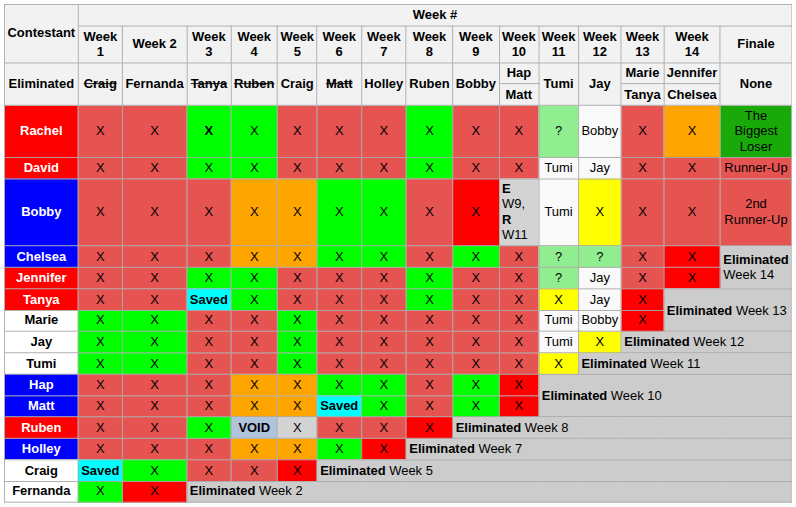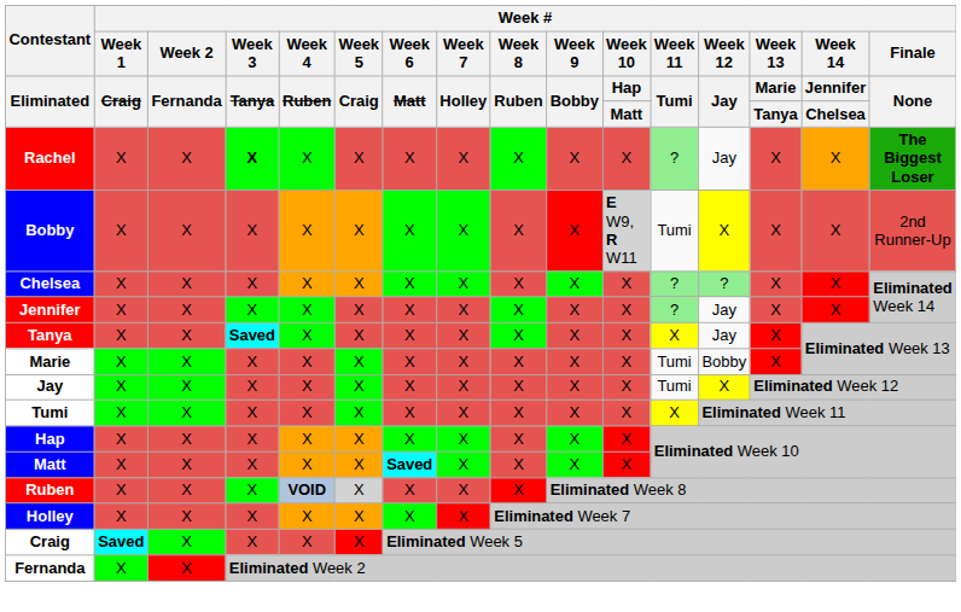 <table class="wikitable"  style="margin:auto; text-align:center; font-size:90%; line-height:17px;">
 <tr>
 <th rowspan="2">Contestant</th>
 <th colspan="15">Week #</th>
 </tr>
 <tr>
 <th>Week 1</th>
 <th>Week 2</th>
 <th>Week 3</th>
 <th>Week 4</th>
 <th>Week 5</th>
 <th>Week 6</th>
 <th>Week 7</th>
 <th>Week 8</th>
 <th>Week 9</th>
 <th>Week 10</th>
 <th>Week 11</th>
 <th>Week 12</th>
 <th>Week 13</th>
 <th>Week 14</th>
 <th>Finale</th>
 </tr>
 <tr>
 <th rowspan="2">Eliminated</th>
 <th rowspan="2"><s>Craig</s></th>
 <th rowspan="2">Fernanda</th>
 <th rowspan="2"><s>Tanya</s></th>
 <th rowspan="2"><s>Ruben</s></th>
 <th rowspan="2">Craig</th>
 <th rowspan="2"><s>Matt</s></th>
 <th rowspan="2">Holley</th>
 <th rowspan="2">Ruben</th>
 <th rowspan="2">Bobby</th>
 <th>Hap</th>
 <th rowspan="2">Tumi</th>
 <th rowspan="2">Jay</th>
 <th>Marie</th>
 <th>Jennifer</th>
 <th rowspan="2">None</th>
 </tr>
 <tr>
 <th>Matt</th>
 <th>Tanya</th>
 <th>Chelsea</th>
 </tr>
 <tr>
 <td style="background:red;color:white;"><strong>Rachel</strong></td>
 <td style="background:#e55451;">X</td>
 <td style="background:#e55451;">X</td>
 <td style="background:lime;"><strong>X</strong></td>
 <td style="background:lime;">X</td>
 <td style="background:#e55451;">X</td>
 <td style="background:#e55451;">X</td>
 <td style="background:#e55451;">X</td>
 <td style="background:lime;">X</td>
 <td style="background:#e55451;">X</td>
 <td style="background:#e55451;">X</td>
 <td style="background:lightgreen;">?</td>
-<td>Bobby</td>
+<td>Jay</td>
 <td style="background:#e55451;">X</td>
 <td style="background:orange;">X</td>
-<td style="background:#19aa09;">The Biggest Loser</td>
-</tr>
-<tr>
-<td style="background:red;color:white;"><strong>David</strong></td>
-<td style="background:#e55451;">X</td>
-<td style="background:#e55451;">X</td>
-<td style="background:lime;">X</td>
-<td style="background:lime;">X</td>
-<td style="background:#e55451;">X</td>
-<td style="background:#e55451;">X</td>
-<td style="background:#e55451;">X</td>
-<td style="background:lime;">X</td>
-<td style="background:#e55451;">X</td>
-<td style="background:#e55451;">X</td>
-<td>Tumi</td>
-<td>Jay</td>
-<td style="background:#e55451;">X</td>
-<td style="background:#e55451;">X</td>
-<td style="background:#e55451;">Runner-Up</td>
+<td style="background:#19aa09;"><strong>The Biggest Loser</strong></td>
 </tr>
 <tr>
 <td style="background:blue;color:white;"><strong>Bobby</strong></td>
 <td style="background:#e55451;">X</td>
 <td style="background:#e55451;">X</td>
 <td style="background:#e55451;">X</td>
 <td style="background:orange;">X</td>
 <td style="background:orange;">X</td>
 <td style="background:lime;">X</td>
 <td style="background:lime;">X</td>
 <td style="background:#e55451;">X</td>
 <td style="background:red;">X</td>
 <td style="background:lightgrey; text-align:left;"><strong>E</strong> W9, <strong>R</strong> W11</td>
 <td>Tumi</td>
 <td style="background:yellow;">X</td>
 <td style="background:#e55451;">X</td>
 <td style="background:#e55451;">X</td>
 <td style="background:#e55451;">2nd Runner-Up</td>
 </tr>
 <tr>
 <td style="background:blue;color:white;"><strong>Chelsea</strong></td>
 <td style="background:#e55451;">X</td>
 <td style="background:#e55451;">X</td>
 <td style="background:#e55451;">X</td>
 <td style="background:orange;">X</td>
 <td style="background:orange;">X</td>
 <td style="background:lime;">X</td>
 <td style="background:lime;">X</td>
 <td style="background:#e55451;">X</td>
 <td style="background:lime;">X</td>
 <td style="background:#e55451;">X</td>
 <td style="background:lightgreen;">?</td>
 <td style="background:lightgreen;">?</td>
 <td style="background:#e55451;">X</td>
 <td style="background:red;">X</td>
 <td rowspan="2" style="background:#ccc; text-align:left;"><strong>Eliminated</strong> Week 14</td>
 </tr>
 <tr>
 <td style="background:red;color:white;"><strong>Jennifer</strong></td>
 <td style="background:#e55451;">X</td>
 <td style="background:#e55451;">X</td>
 <td style="background:lime;">X</td>
 <td style="background:lime;">X</td>
 <td style="background:#e55451;">X</td>
 <td style="background:#e55451;">X</td>
 <td style="background:#e55451;">X</td>
 <td style="background:lime;">X</td>
 <td style="background:#e55451;">X</td>
 <td style="background:#e55451;">X</td>
 <td style="background:lightgreen;">?</td>
 <td>Jay</td>
 <td style="background:#e55451;">X</td>
 <td style="background:red;">X</td>
 </tr>
 <tr>
 <td style="background:red;color:white;"><strong>Tanya</strong></td>
 <td style="background:#e55451;">X</td>
 <td style="background:#e55451;">X</td>
 <td style="background:cyan;"><strong>Saved</strong></td>
 <td style="background:lime;">X</td>
 <td style="background:#e55451;">X</td>
 <td style="background:#e55451;">X</td>
 <td style="background:#e55451;">X</td>
 <td style="background:lime;">X</td>
 <td style="background:#e55451;">X</td>
 <td style="background:#e55451;">X</td>
 <td style="background:yellow;">X</td>
 <td>Jay</td>
 <td style="background:red;">X</td>
 <td colspan="2" rowspan="2" style="background:#ccc; text-align:left;"><strong>Eliminated</strong> Week 13</td>
 </tr>
 <tr>
 <td style="background:white;color:black;"><strong>Marie</strong></td>
 <td style="background:lime;">X</td>
 <td style="background:lime;">X</td>
 <td style="background:#e55451;">X</td>
 <td style="background:#e55451;">X</td>
 <td style="background:lime;">X</td>
 <td style="background:#e55451;">X</td>
 <td style="background:#e55451;">X</td>
 <td style="background:#e55451;">X</td>
 <td style="background:#e55451;">X</td>
 <td style="background:#e55451;">X</td>
 <td>Tumi</td>
 <td>Bobby</td>
 <td style="background:red;">X</td>
 </tr>
 <tr>
 <td style="background:white;color:black;"><strong>Jay</strong></td>
 <td style="background:lime;">X</td>
 <td style="background:lime;">X</td>
 <td style="background:#e55451;">X</td>
 <td style="background:#e55451;">X</td>
 <td style="background:lime;">X</td>
 <td style="background:#e55451;">X</td>
 <td style="background:#e55451;">X</td>
 <td style="background:#e55451;">X</td>
 <td style="background:#e55451;">X</td>
 <td style="background:#e55451;">X</td>
 <td>Tumi</td>
 <td style="background:yellow;">X</td>
 <td colspan="3" style="background:#ccc; text-align:left;"><strong>Eliminated</strong> Week 12</td>
 </tr>
 <tr>
 <td style="background:white;color:black;"><strong>Tumi</strong></td>
 <td style="background:lime;">X</td>
 <td style="background:lime;">X</td>
 <td style="background:#e55451;">X</td>
 <td style="background:#e55451;">X</td>
 <td style="background:lime;">X</td>
 <td style="background:#e55451;">X</td>
 <td style="background:#e55451;">X</td>
 <td style="background:#e55451;">X</td>
 <td style="background:#e55451;">X</td>
 <td style="background:#e55451;">X</td>
 <td style="background:yellow;">X</td>
 <td colspan="4" style="background:#ccc; text-align:left;"><strong>Eliminated</strong> Week 11</td>
 </tr>
 <tr>
 <td style="background:blue;color:white;"><strong>Hap</strong></td>
 <td style="background:#e55451;">X</td>
 <td style="background:#e55451;">X</td>
 <td style="background:#e55451;">X</td>
 <td style="background:orange;">X</td>
 <td style="background:orange;">X</td>
 <td style="background:lime;">X</td>
 <td style="background:lime;">X</td>
 <td style="background:#e55451;">X</td>
 <td style="background:lime;">X</td>
 <td style="background:red;">X</td>
 <td colspan="5" rowspan="2" style="background:#ccc; text-align:left;"><strong>Eliminated</strong> Week 10</td>
 </tr>
 <tr>
 <td style="background:blue;color:white;"><strong>Matt</strong></td>
 <td style="background:#e55451;">X</td>
 <td style="background:#e55451;">X</td>
 <td style="background:#e55451;">X</td>
 <td style="background:orange;">X</td>
 <td style="background:orange;">X</td>
 <td style="background:cyan;"><strong>Saved</strong></td>
 <td style="background:lime;">X</td>
 <td style="background:#e55451;">X</td>
 <td style="background:lime;">X</td>
 <td style="background:red;">X</td>
 </tr>
 <tr>
 <td style="background:red;color:white;"><strong>Ruben</strong></td>
 <td style="background:#e55451;">X</td>
 <td style="background:#e55451;">X</td>
 <td style="background:lime;">X</td>
 <td style="background:lightsteelblue"><strong>VOID</strong></td>
 <td style="background:lightgrey;">X</td>
 <td style="background:#e55451;">X</td>
 <td style="background:#e55451;">X</td>
 <td style="background:red;">X</td>
 <td colspan="7" style="background:#ccc; text-align:left;"><strong>Eliminated</strong> Week 8</td>
 </tr>
 <tr>
 <td style="background:blue;color:white;"><strong>Holley</strong></td>
 <td style="background:#e55451;">X</td>
 <td style="background:#e55451;">X</td>
 <td style="background:#e55451;">X</td>
 <td style="background:orange;">X</td>
 <td style="background:orange;">X</td>
 <td style="background:lime;">X</td>
 <td style="background:red;">X</td>
 <td colspan="8" style="background:#ccc; text-align:left;"><strong>Eliminated</strong> Week 7</td>
 </tr>
 <tr>
 <td style="background:white;color:black;"><strong>Craig</strong></td>
 <td style="background:cyan;"><strong>Saved</strong></td>
 <td style="background:lime;">X</td>
 <td style="background:#e55451;">X</td>
 <td style="background:#e55451;">X</td>
 <td style="background:red;">X</td>
 <td colspan=10 style="background:#ccc; text-align:left;"><strong>Eliminated</strong> Week 5</td>
 </tr>
 <tr>
 <td style="background:white;color:black;"><strong>Fernanda</strong></td>
 <td style="background:lime;">X</td>
 <td style="background:red;">X</td>
 <td colspan=13 style="background:#ccc; text-align:left;"><strong>Eliminated</strong> Week 2</td>
 </tr>
 </table>
